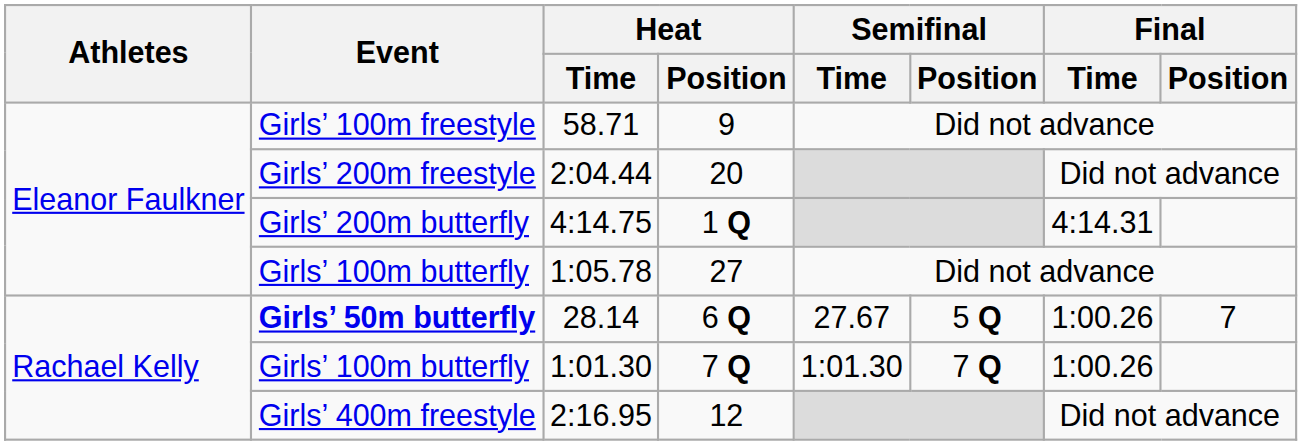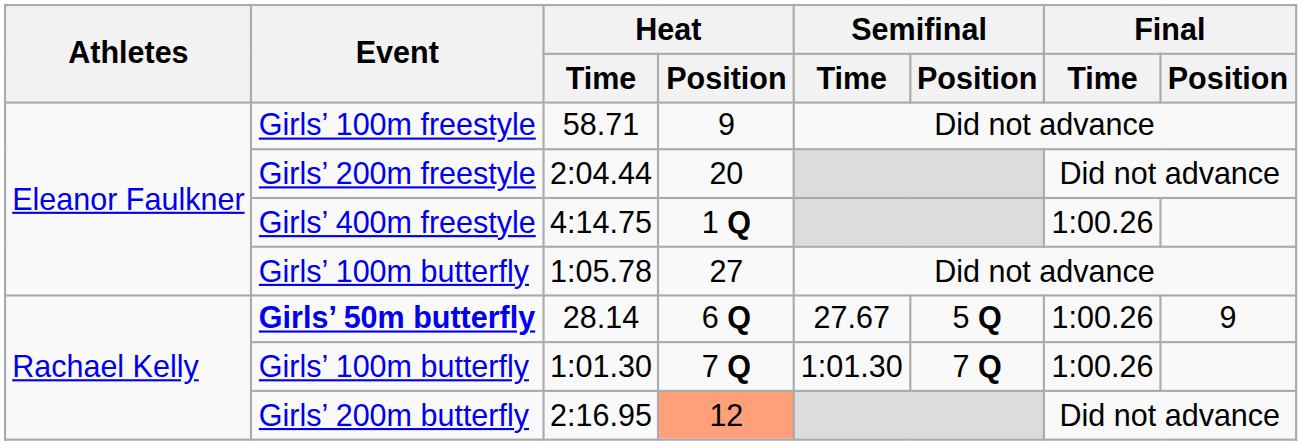 <table class="wikitable" border="1" style="font-size:90%">
 <tr>
 <th rowspan=2>Athletes</th>
 <th rowspan=2>Event</th>
 <th colspan=2>Heat</th>
 <th colspan=2>Semifinal</th>
 <th colspan=2>Final</th>
 </tr>
 <tr>
 <th>Time</th>
 <th>Position</th>
 <th>Time</th>
 <th>Position</th>
 <th>Time</th>
 <th>Position</th>
 </tr>
 <tr>
 <td rowspan=4><a href='#'>Eleanor Faulkner</a></td>
 <td><a href='#'>Girls’ 100m freestyle</a></td>
 <td align=center>58.71</td>
 <td align=center>9</td>
 <td colspan="4" align=center>Did not advance</td>
 </tr>
 <tr>
 <td><a href='#'>Girls’ 200m freestyle</a></td>
 <td align=center>2:04.44</td>
 <td align=center>20</td>
 <td colspan=2 bgcolor=#DCDCDC></td>
 <td colspan="2" align=center>Did not advance</td>
 </tr>
 <tr>
-<td><a href='#'>Girls’ 200m butterfly</a></td>
+<td><a href='#'>Girls’ 400m freestyle</a></td>
 <td align=center>4:14.75</td>
 <td align=center>1 <strong>Q</strong></td>
 <td colspan=2 bgcolor=#DCDCDC></td>
-<td align=center>4:14.31</td>
+<td align=center>1:00.26</td>
 <td align=center></td>
 </tr>
 <tr>
 <td><a href='#'>Girls’ 100m butterfly</a></td>
 <td align=center>1:05.78</td>
 <td align=center>27</td>
 <td colspan="4" align=center>Did not advance</td>
 </tr>
 <tr>
 <td rowspan=3><a href='#'>Rachael Kelly</a></td>
 <td><strong><a href='#'>Girls’ 50m butterfly</a></strong></td>
 <td align=center>28.14</td>
 <td align=center>6 <strong>Q</strong></td>
 <td align=center>27.67</td>
 <td align=center>5 <strong>Q</strong></td>
 <td align=center>1:00.26</td>
-<td align=center>7</td>
+<td align=center>9</td>
 </tr>
 <tr>
 <td><a href='#'>Girls’ 100m butterfly</a></td>
 <td align=center>1:01.30</td>
 <td align=center>7 <strong>Q</strong></td>
 <td align=center>1:01.30</td>
 <td align=center>7 <strong>Q</strong></td>
 <td align=center>1:00.26</td>
 <td align=center></td>
 </tr>
 <tr>
-<td><a href='#'>Girls’ 400m freestyle</a></td>
+<td><a href='#'>Girls’ 200m butterfly</a></td>
 <td align=center>2:16.95</td>
-<td align=center>12</td>
+<td align=center style="background: lightsalmon;">12</td>
 <td colspan=2 bgcolor=#DCDCDC></td>
 <td colspan="2" align=center>Did not advance</td>
 </tr>
 </table>
